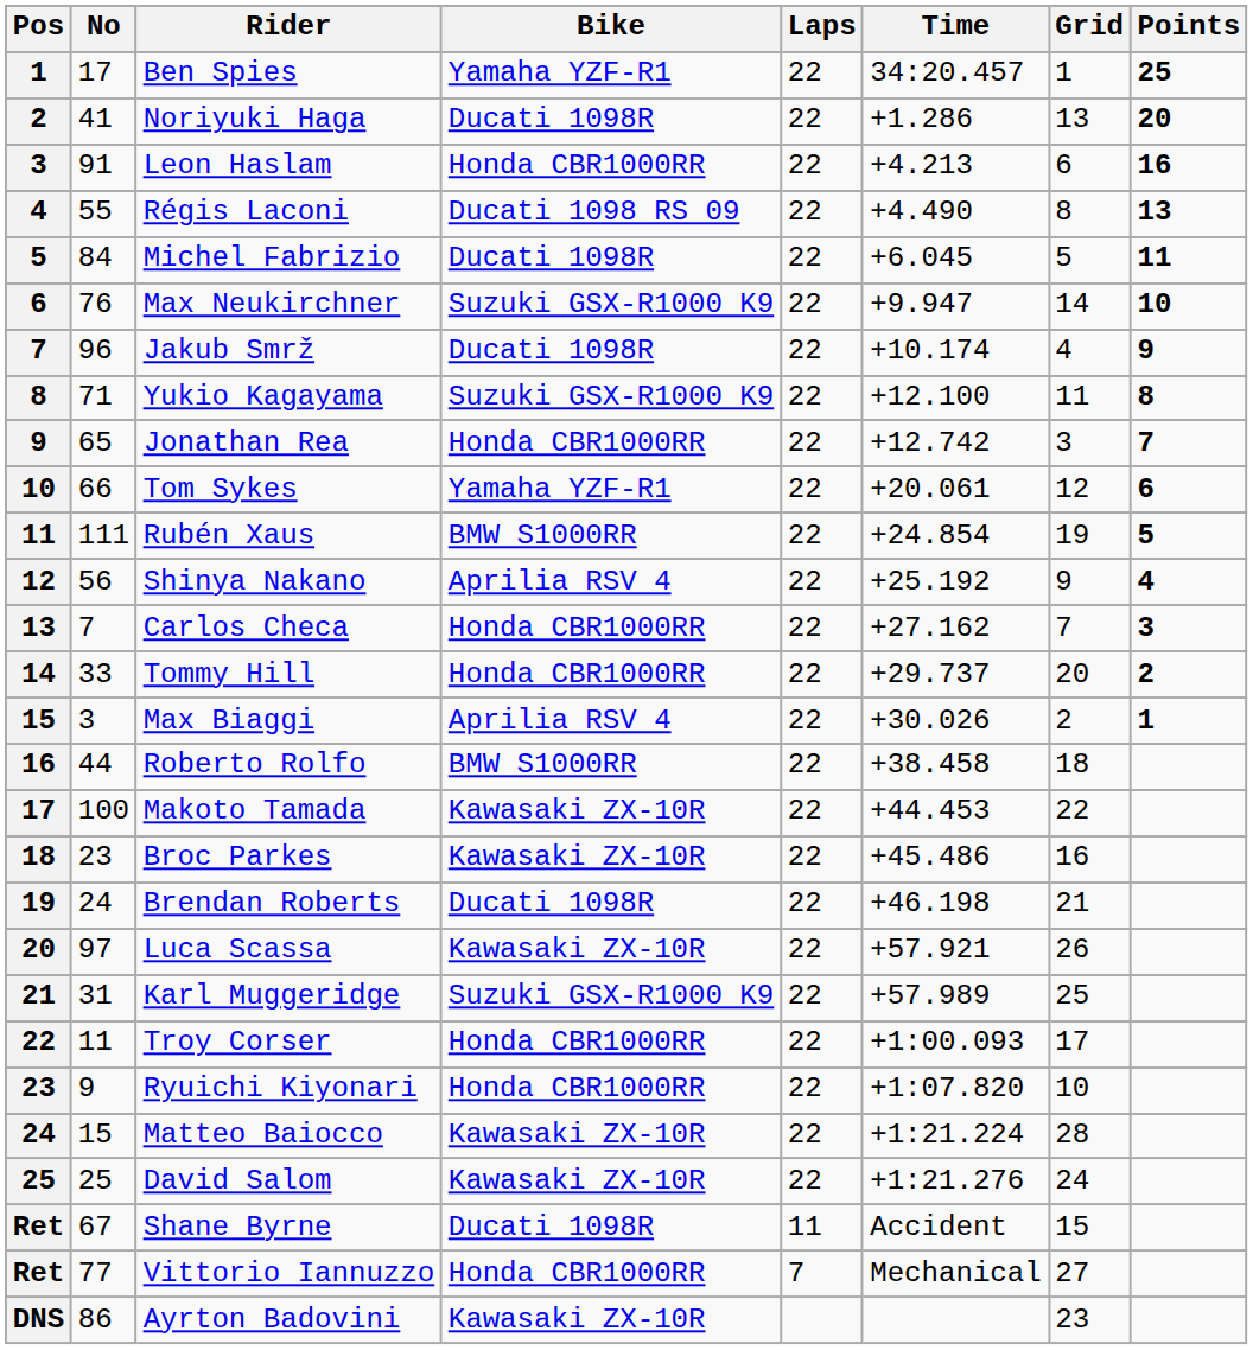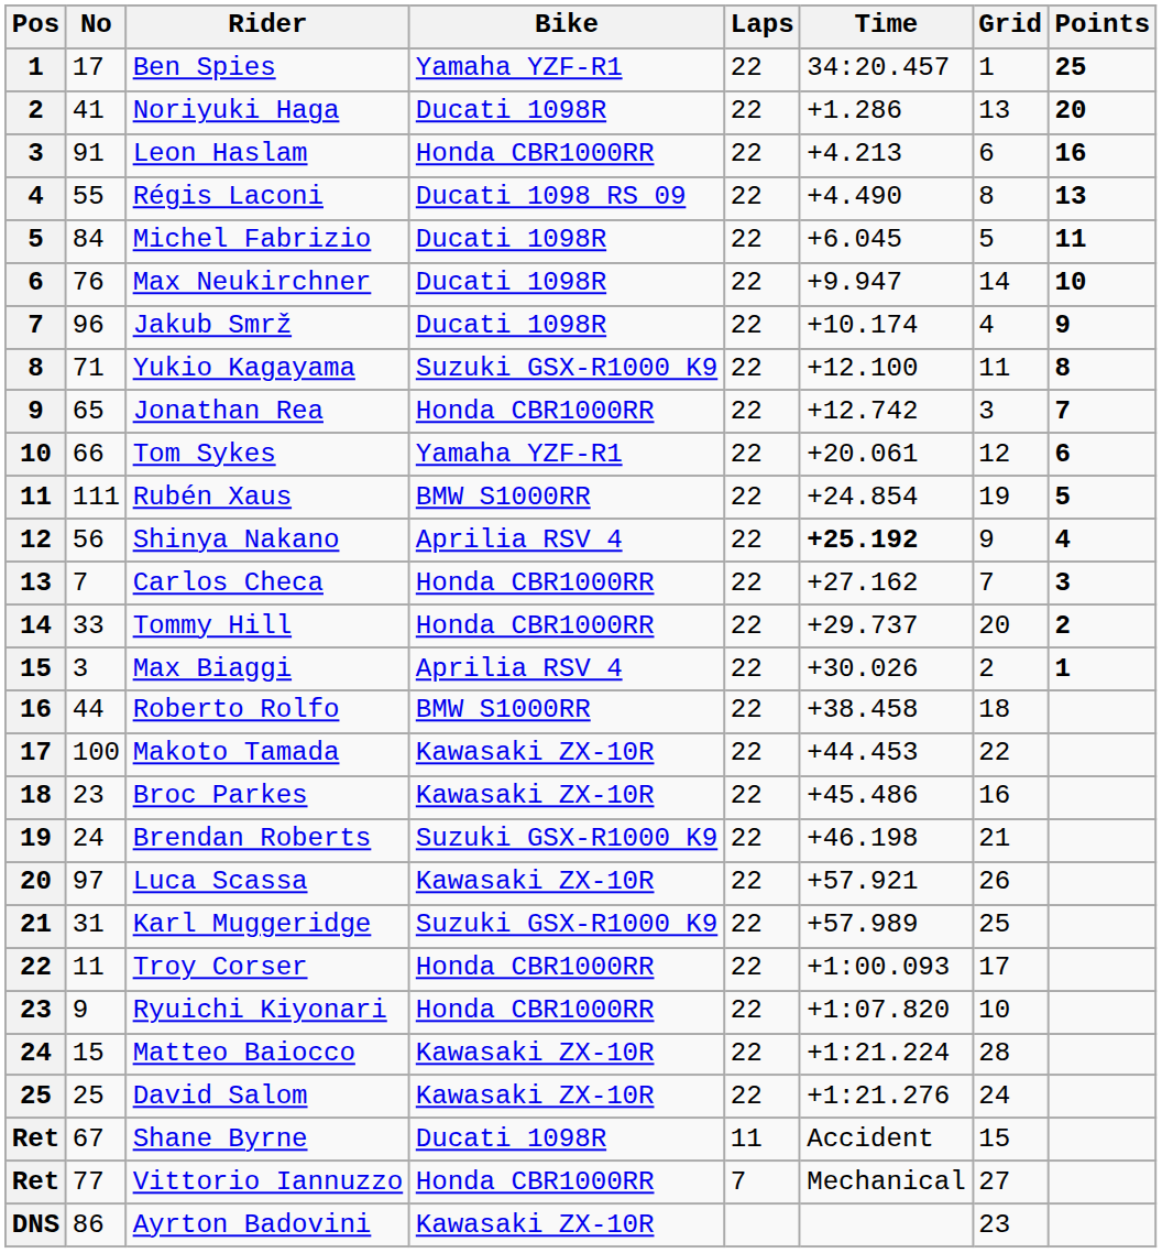 <table class="wikitable" style="font-size: 95%;">
 <tr>
 <th>Pos</th>
 <th>No</th>
 <th>Rider</th>
 <th>Bike</th>
 <th>Laps</th>
 <th>Time</th>
 <th>Grid</th>
 <th>Points</th>
 </tr>
 <tr>
 <th>1</th>
 <td>17</td>
 <td> <a href='#'>Ben Spies</a></td>
 <td><a href='#'>Yamaha YZF-R1</a></td>
 <td>22</td>
 <td>34:20.457</td>
 <td>1</td>
 <td><strong>25</strong></td>
 </tr>
 <tr>
 <th>2</th>
 <td>41</td>
 <td> <a href='#'>Noriyuki Haga</a></td>
 <td><a href='#'>Ducati 1098R</a></td>
 <td>22</td>
 <td>+1.286</td>
 <td>13</td>
 <td><strong>20</strong></td>
 </tr>
 <tr>
 <th>3</th>
 <td>91</td>
 <td> <a href='#'>Leon Haslam</a></td>
 <td><a href='#'>Honda CBR1000RR</a></td>
 <td>22</td>
 <td>+4.213</td>
 <td>6</td>
 <td><strong>16</strong></td>
 </tr>
 <tr>
 <th>4</th>
 <td>55</td>
 <td> <a href='#'>Régis Laconi</a></td>
 <td><a href='#'>Ducati 1098 RS 09</a></td>
 <td>22</td>
 <td>+4.490</td>
 <td>8</td>
 <td><strong>13</strong></td>
 </tr>
 <tr>
 <th>5</th>
 <td>84</td>
 <td> <a href='#'>Michel Fabrizio</a></td>
 <td><a href='#'>Ducati 1098R</a></td>
 <td>22</td>
 <td>+6.045</td>
 <td>5</td>
 <td><strong>11</strong></td>
 </tr>
 <tr>
 <th>6</th>
 <td>76</td>
 <td> <a href='#'>Max Neukirchner</a></td>
-<td><a href='#'>Suzuki GSX-R1000 K9</a></td>
+<td><a href='#'>Ducati 1098R</a></td>
 <td>22</td>
 <td>+9.947</td>
 <td>14</td>
 <td><strong>10</strong></td>
 </tr>
 <tr>
 <th>7</th>
 <td>96</td>
 <td> <a href='#'>Jakub Smrž</a></td>
 <td><a href='#'>Ducati 1098R</a></td>
 <td>22</td>
 <td>+10.174</td>
 <td>4</td>
 <td><strong>9</strong></td>
 </tr>
 <tr>
 <th>8</th>
 <td>71</td>
 <td> <a href='#'>Yukio Kagayama</a></td>
 <td><a href='#'>Suzuki GSX-R1000 K9</a></td>
 <td>22</td>
 <td>+12.100</td>
 <td>11</td>
 <td><strong>8</strong></td>
 </tr>
 <tr>
 <th>9</th>
 <td>65</td>
 <td> <a href='#'>Jonathan Rea</a></td>
 <td><a href='#'>Honda CBR1000RR</a></td>
 <td>22</td>
 <td>+12.742</td>
 <td>3</td>
 <td><strong>7</strong></td>
 </tr>
 <tr>
 <th>10</th>
 <td>66</td>
 <td> <a href='#'>Tom Sykes</a></td>
 <td><a href='#'>Yamaha YZF-R1</a></td>
 <td>22</td>
 <td>+20.061</td>
 <td>12</td>
 <td><strong>6</strong></td>
 </tr>
 <tr>
 <th>11</th>
 <td>111</td>
 <td> <a href='#'>Rubén Xaus</a></td>
 <td><a href='#'>BMW S1000RR</a></td>
 <td>22</td>
 <td>+24.854</td>
 <td>19</td>
 <td><strong>5</strong></td>
 </tr>
 <tr>
 <th>12</th>
 <td>56</td>
 <td> <a href='#'>Shinya Nakano</a></td>
 <td><a href='#'>Aprilia RSV 4</a></td>
 <td>22</td>
-<td>+25.192</td>
+<td><strong>+25.192</strong></td>
 <td>9</td>
 <td><strong>4</strong></td>
 </tr>
 <tr>
 <th>13</th>
 <td>7</td>
 <td> <a href='#'>Carlos Checa</a></td>
 <td><a href='#'>Honda CBR1000RR</a></td>
 <td>22</td>
 <td>+27.162</td>
 <td>7</td>
 <td><strong>3</strong></td>
 </tr>
 <tr>
 <th>14</th>
 <td>33</td>
 <td> <a href='#'>Tommy Hill</a></td>
 <td><a href='#'>Honda CBR1000RR</a></td>
 <td>22</td>
 <td>+29.737</td>
 <td>20</td>
 <td><strong>2</strong></td>
 </tr>
 <tr>
 <th>15</th>
 <td>3</td>
 <td> <a href='#'>Max Biaggi</a></td>
 <td><a href='#'>Aprilia RSV 4</a></td>
 <td>22</td>
 <td>+30.026</td>
 <td>2</td>
 <td><strong>1</strong></td>
 </tr>
 <tr>
 <th>16</th>
 <td>44</td>
 <td> <a href='#'>Roberto Rolfo</a></td>
 <td><a href='#'>BMW S1000RR</a></td>
 <td>22</td>
 <td>+38.458</td>
 <td>18</td>
 <td></td>
 </tr>
 <tr>
 <th>17</th>
 <td>100</td>
 <td> <a href='#'>Makoto Tamada</a></td>
 <td><a href='#'>Kawasaki ZX-10R</a></td>
 <td>22</td>
 <td>+44.453</td>
 <td>22</td>
 <td></td>
 </tr>
 <tr>
 <th>18</th>
 <td>23</td>
 <td> <a href='#'>Broc Parkes</a></td>
 <td><a href='#'>Kawasaki ZX-10R</a></td>
 <td>22</td>
 <td>+45.486</td>
 <td>16</td>
 <td></td>
 </tr>
 <tr>
 <th>19</th>
 <td>24</td>
 <td> <a href='#'>Brendan Roberts</a></td>
-<td><a href='#'>Ducati 1098R</a></td>
+<td><a href='#'>Suzuki GSX-R1000 K9</a></td>
 <td>22</td>
 <td>+46.198</td>
 <td>21</td>
 <td></td>
 </tr>
 <tr>
 <th>20</th>
 <td>97</td>
 <td> <a href='#'>Luca Scassa</a></td>
 <td><a href='#'>Kawasaki ZX-10R</a></td>
 <td>22</td>
 <td>+57.921</td>
 <td>26</td>
 <td></td>
 </tr>
 <tr>
 <th>21</th>
 <td>31</td>
 <td> <a href='#'>Karl Muggeridge</a></td>
 <td><a href='#'>Suzuki GSX-R1000 K9</a></td>
 <td>22</td>
 <td>+57.989</td>
 <td>25</td>
 <td></td>
 </tr>
 <tr>
 <th>22</th>
 <td>11</td>
 <td> <a href='#'>Troy Corser</a></td>
 <td><a href='#'>Honda CBR1000RR</a></td>
 <td>22</td>
 <td>+1:00.093</td>
 <td>17</td>
 <td></td>
 </tr>
 <tr>
 <th>23</th>
 <td>9</td>
 <td> <a href='#'>Ryuichi Kiyonari</a></td>
 <td><a href='#'>Honda CBR1000RR</a></td>
 <td>22</td>
 <td>+1:07.820</td>
 <td>10</td>
 <td></td>
 </tr>
 <tr>
 <th>24</th>
 <td>15</td>
 <td> <a href='#'>Matteo Baiocco</a></td>
 <td><a href='#'>Kawasaki ZX-10R</a></td>
 <td>22</td>
 <td>+1:21.224</td>
 <td>28</td>
 <td></td>
 </tr>
 <tr>
 <th>25</th>
 <td>25</td>
 <td> <a href='#'>David Salom</a></td>
 <td><a href='#'>Kawasaki ZX-10R</a></td>
 <td>22</td>
 <td>+1:21.276</td>
 <td>24</td>
 <td></td>
 </tr>
 <tr>
 <th>Ret</th>
 <td>67</td>
 <td> <a href='#'>Shane Byrne</a></td>
 <td><a href='#'>Ducati 1098R</a></td>
 <td>11</td>
 <td>Accident</td>
 <td>15</td>
 <td></td>
 </tr>
 <tr>
 <th>Ret</th>
 <td>77</td>
 <td> <a href='#'>Vittorio Iannuzzo</a></td>
 <td><a href='#'>Honda CBR1000RR</a></td>
 <td>7</td>
 <td>Mechanical</td>
 <td>27</td>
 <td></td>
 </tr>
 <tr>
 <th>DNS</th>
 <td>86</td>
 <td> <a href='#'>Ayrton Badovini</a></td>
 <td><a href='#'>Kawasaki ZX-10R</a></td>
 <td></td>
 <td></td>
 <td>23</td>
 <td></td>
 </tr>
 </table>
